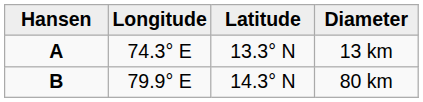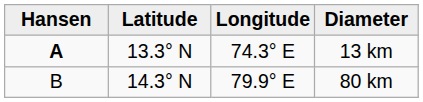 <table class="wikitable">
 <tr>
 <th width="25%" style="background:#eeeeee;">Hansen</th>
+<th width="25%" style="background:#eeeeee;">Latitude</th>
 <th width="25%" style="background:#eeeeee;">Longitude</th>
-<th width="25%" style="background:#eeeeee;">Latitude</th>
 <th width="25%" style="background:#eeeeee;">Diameter</th>
 </tr>
 <tr>
 <td align="center"><strong>A</strong></td>
+<td align="center">13.3° N</td>
 <td align="center">74.3° E</td>
-<td align="center">13.3° N</td>
 <td align="center">13 km</td>
 </tr>
 <tr>
-<td align="center"><strong>B</strong></td>
+<td align="center">B</td>
+<td align="center">14.3° N</td>
 <td align="center">79.9° E</td>
-<td align="center">14.3° N</td>
 <td align="center">80 km</td>
 </tr>
 </table>
